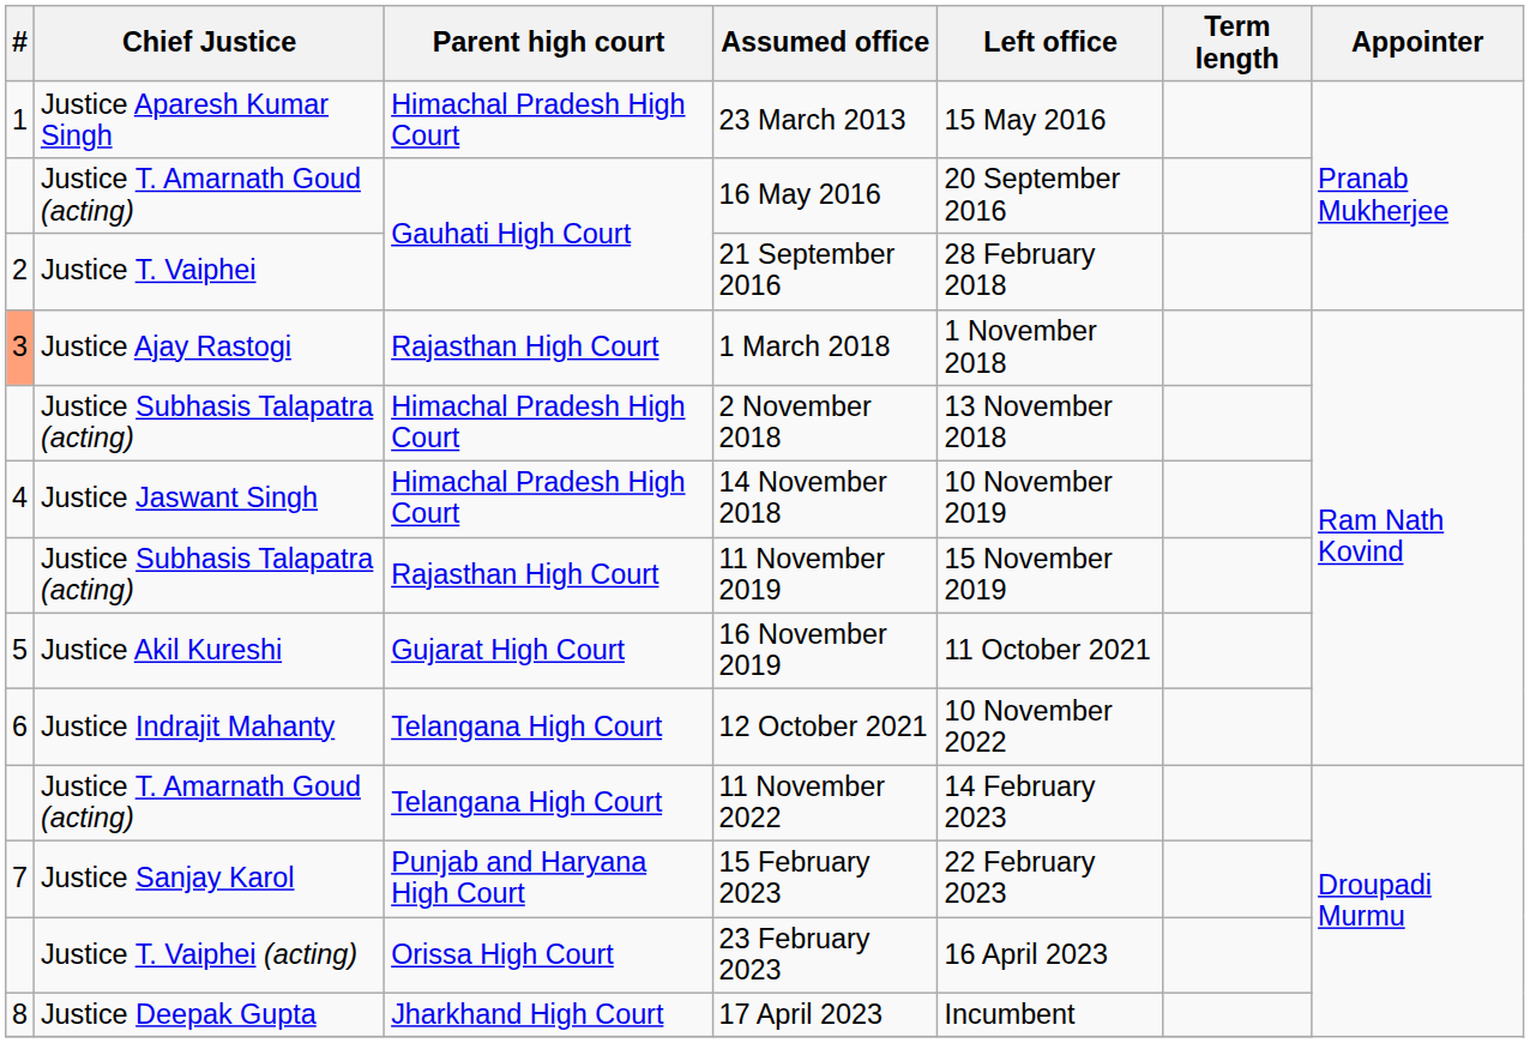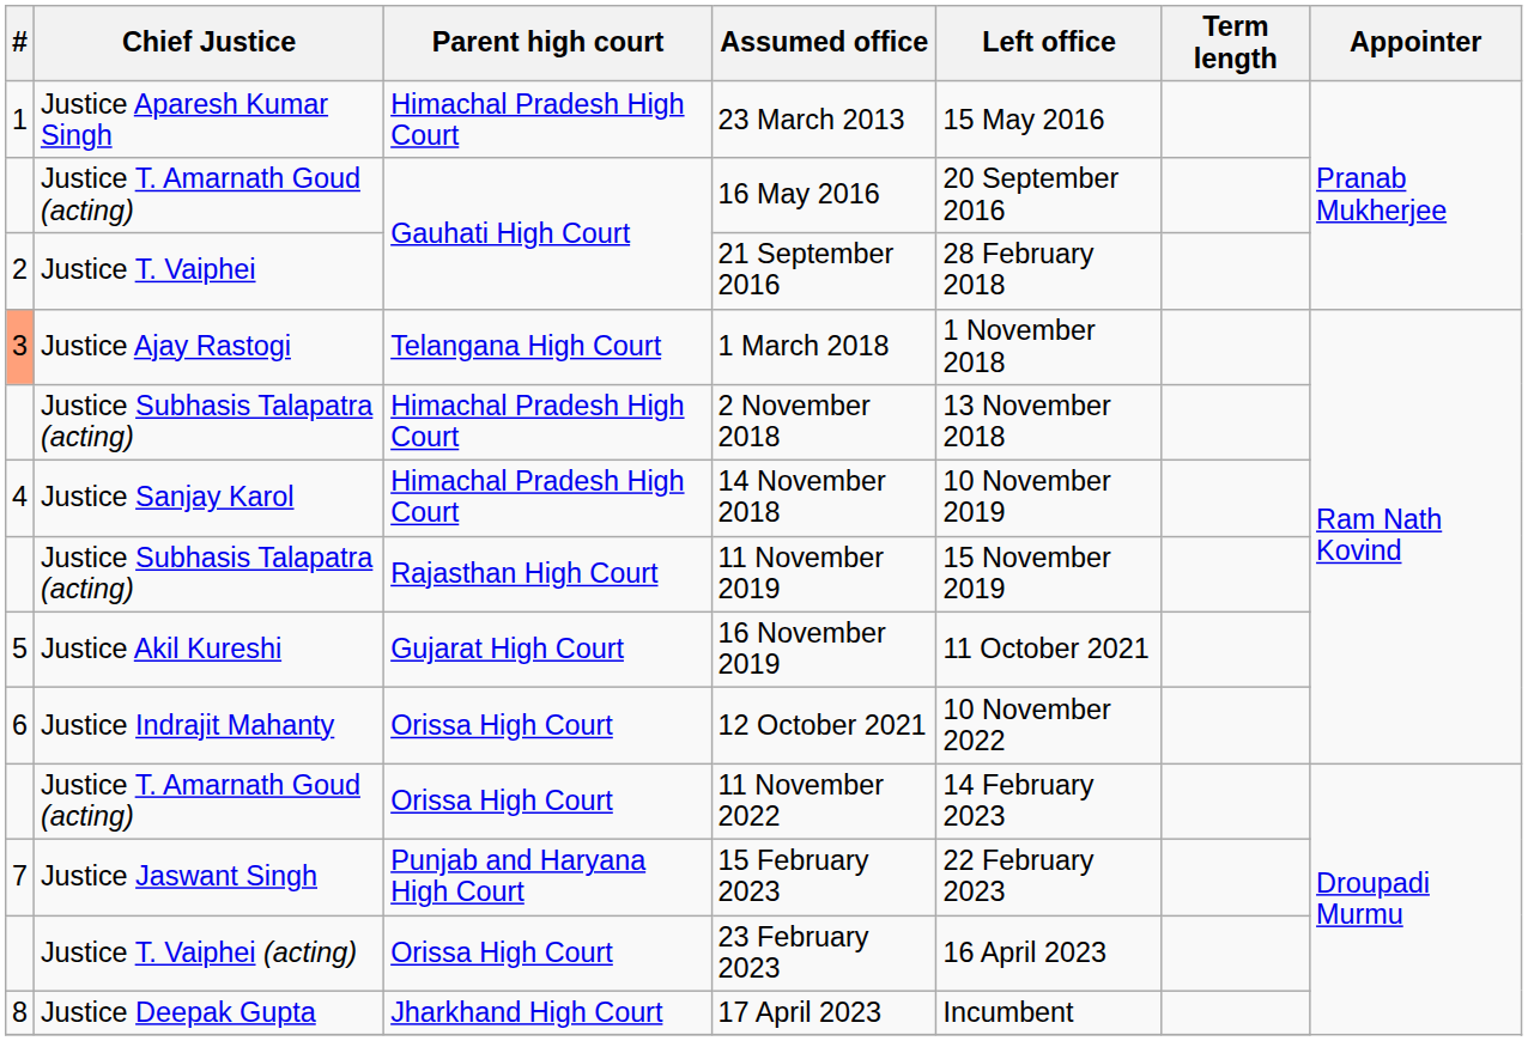 <table class="wikitable">
 <tr>
 <th>#</th>
 <th>Chief Justice</th>
 <th>Parent high court</th>
 <th>Assumed office</th>
 <th>Left office</th>
 <th>Term length</th>
 <th>Appointer</th>
 </tr>
 <tr>
 <td>1</td>
 <td>Justice <a href='#'>Aparesh Kumar Singh</a></td>
 <td><a href='#'>Himachal Pradesh High Court</a></td>
 <td>23 March 2013</td>
 <td>15 May 2016</td>
 <td></td>
 <td rowspan="3"><a href='#'>Pranab Mukherjee</a></td>
 </tr>
 <tr>
 <td></td>
 <td>Justice <a href='#'>T. Amarnath Goud</a> <em>(acting)</em></td>
 <td rowspan="2"><a href='#'>Gauhati High Court</a></td>
 <td>16 May 2016</td>
 <td>20 September 2016</td>
 <td></td>
 </tr>
 <tr>
 <td>2</td>
 <td>Justice <a href='#'>T. Vaiphei</a></td>
 <td>21 September 2016</td>
 <td>28 February 2018</td>
 <td></td>
 </tr>
 <tr>
 <td style="background: lightsalmon;">3</td>
 <td>Justice <a href='#'>Ajay Rastogi</a></td>
-<td><a href='#'>Rajasthan High Court</a></td>
+<td><a href='#'>Telangana High Court</a></td>
 <td>1 March 2018</td>
 <td>1 November 2018</td>
 <td></td>
 <td rowspan="6"><a href='#'>Ram Nath Kovind</a></td>
 </tr>
 <tr>
 <td></td>
 <td>Justice <a href='#'>Subhasis Talapatra</a> <em>(acting)</em></td>
 <td><a href='#'>Himachal Pradesh High Court</a></td>
 <td>2 November 2018</td>
 <td>13 November 2018</td>
 <td></td>
 </tr>
 <tr>
 <td>4</td>
-<td>Justice <a href='#'>Jaswant Singh</a></td>
+<td>Justice <a href='#'>Sanjay Karol</a></td>
 <td><a href='#'>Himachal Pradesh High Court</a></td>
 <td>14 November 2018</td>
 <td>10 November 2019</td>
 <td></td>
 </tr>
 <tr>
 <td></td>
 <td>Justice <a href='#'>Subhasis Talapatra</a> <em>(acting)</em></td>
 <td><a href='#'>Rajasthan High Court</a></td>
 <td>11 November 2019</td>
 <td>15 November 2019</td>
 <td></td>
 </tr>
 <tr>
 <td>5</td>
 <td>Justice <a href='#'>Akil Kureshi</a></td>
 <td><a href='#'>Gujarat High Court</a></td>
 <td>16 November 2019</td>
 <td>11 October 2021</td>
 <td></td>
 </tr>
 <tr>
 <td>6</td>
 <td>Justice <a href='#'>Indrajit Mahanty</a></td>
-<td><a href='#'>Telangana High Court</a></td>
+<td><a href='#'>Orissa High Court</a></td>
 <td>12 October 2021</td>
 <td>10 November 2022</td>
 <td></td>
 </tr>
 <tr>
 <td></td>
 <td>Justice <a href='#'>T. Amarnath Goud</a> <em>(acting)</em></td>
-<td><a href='#'>Telangana High Court</a></td>
+<td><a href='#'>Orissa High Court</a></td>
 <td>11 November 2022</td>
 <td>14 February 2023</td>
 <td></td>
 <td rowspan="5"><a href='#'>Droupadi Murmu</a></td>
 </tr>
 <tr>
 <td>7</td>
-<td>Justice <a href='#'>Sanjay Karol</a></td>
+<td>Justice <a href='#'>Jaswant Singh</a></td>
 <td><a href='#'>Punjab and Haryana High Court</a></td>
 <td>15 February 2023</td>
 <td>22 February 2023</td>
 <td></td>
 </tr>
 <tr>
 <td></td>
 <td>Justice <a href='#'>T. Vaiphei</a> <em>(acting)</em></td>
 <td><a href='#'>Orissa High Court</a></td>
 <td>23 February 2023</td>
 <td>16 April 2023</td>
 <td></td>
 </tr>
 <tr>
 <td>8</td>
 <td>Justice <a href='#'>Deepak Gupta</a></td>
 <td><a href='#'>Jharkhand High Court</a></td>
 <td>17 April 2023</td>
 <td>Incumbent</td>
 <td></td>
 </tr>
 <tr>
 </tr>
 </table>
